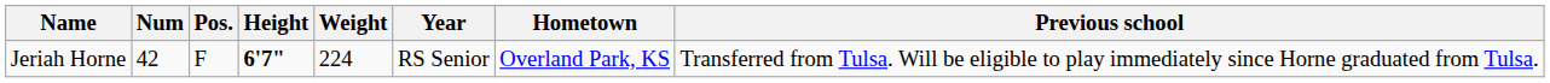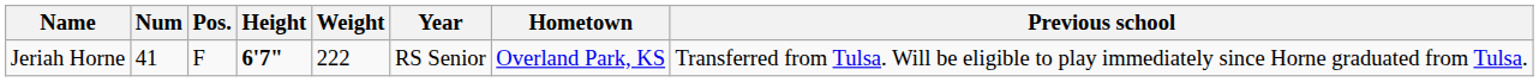 <table class="wikitable sortable" style="font-size:100%;" border="1">
 <tr>
 <th>Name</th>
 <th>Num</th>
 <th>Pos.</th>
 <th>Height</th>
 <th>Weight</th>
 <th>Year</th>
 <th>Hometown</th>
 <th class="unsortable">Previous school</th>
 </tr>
 <tr>
 <td>Jeriah Horne</td>
-<td>42</td>
+<td>41</td>
 <td>F</td>
 <td><strong>6'7"</strong></td>
-<td>224</td>
+<td>222</td>
 <td>RS Senior</td>
 <td><a href='#'>Overland Park, KS</a></td>
 <td>Transferred from <a href='#'>Tulsa</a>. Will be eligible to play immediately since Horne graduated from <a href='#'>Tulsa</a>.</td>
 </tr>
 </table>
